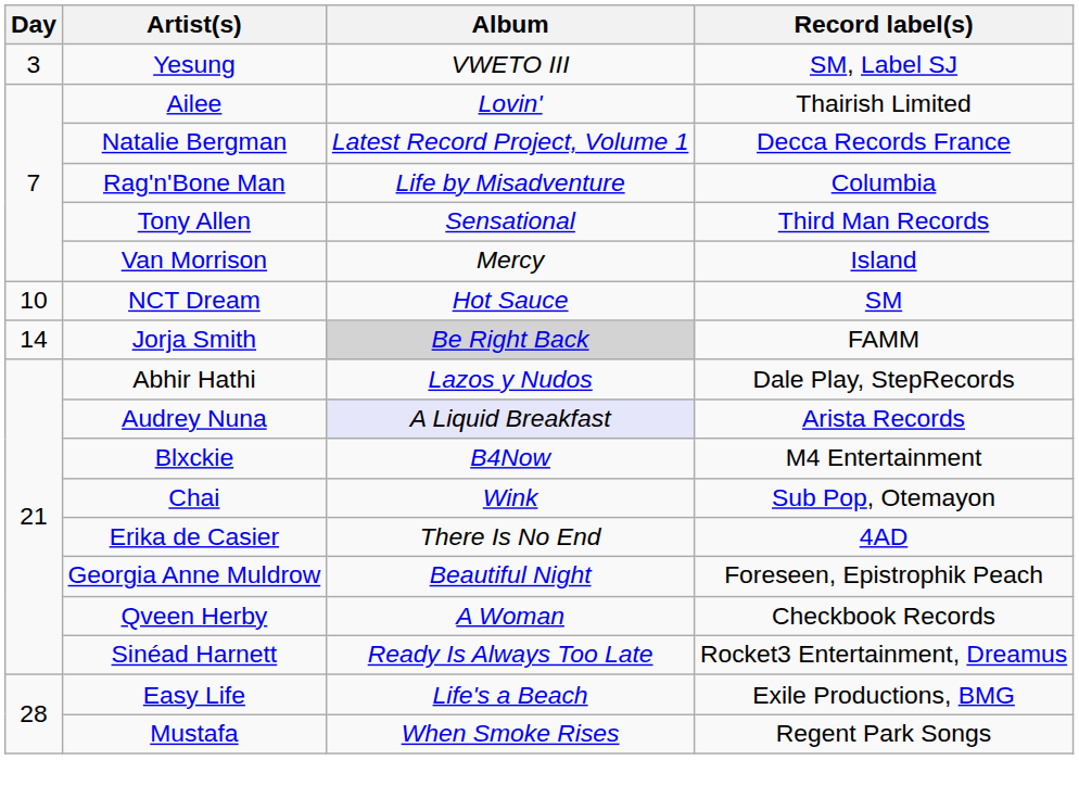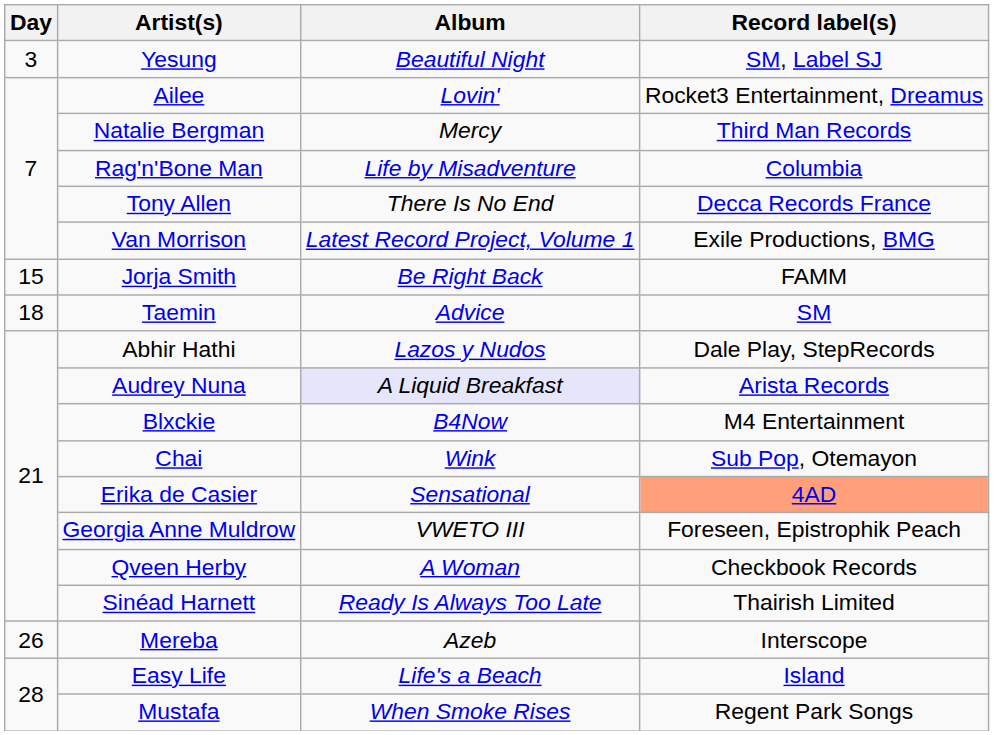 <table class="wikitable" style="text-align:center;">
 <tr>
 <th scope="col">Day</th>
 <th scope="col">Artist(s)</th>
 <th scope="col">Album</th>
 <th scope="col">Record label(s)</th>
 </tr>
 <tr>
 <td>3</td>
 <td><a href='#'>Yesung</a></td>
-<td><em>VWETO III</em></td>
+<td><em><a href='#'>Beautiful Night</a></em></td>
 <td><a href='#'>SM</a>, <a href='#'>Label SJ</a></td>
 </tr>
 <tr>
 <td rowspan="5">7</td>
 <td><a href='#'>Ailee</a></td>
 <td><em><a href='#'>Lovin'</a></em></td>
-<td>Thairish Limited</td>
+<td>Rocket3 Entertainment, <a href='#'>Dreamus</a></td>
 </tr>
 <tr>
 <td><a href='#'>Natalie Bergman</a></td>
-<td><em><a href='#'>Latest Record Project, Volume 1</a></em></td>
-<td><a href='#'>Decca Records France</a></td>
+<td><em>Mercy</em></td>
+<td><a href='#'>Third Man Records</a></td>
 </tr>
 <tr>
 <td><a href='#'>Rag'n'Bone Man</a></td>
 <td><em><a href='#'>Life by Misadventure</a></em></td>
 <td><a href='#'>Columbia</a></td>
 </tr>
 <tr>
 <td><a href='#'>Tony Allen</a></td>
-<td><em><a href='#'>Sensational</a></em></td>
-<td><a href='#'>Third Man Records</a></td>
+<td><em>There Is No End</em></td>
+<td><a href='#'>Decca Records France</a></td>
 </tr>
 <tr>
 <td><a href='#'>Van Morrison</a></td>
-<td><em>Mercy</em></td>
-<td><a href='#'>Island</a></td>
+<td><em><a href='#'>Latest Record Project, Volume 1</a></em></td>
+<td>Exile Productions, <a href='#'>BMG</a></td>
 </tr>
 <tr>
-<td>10</td>
-<td><a href='#'>NCT Dream</a></td>
-<td><em><a href='#'>Hot Sauce</a></em></td>
-<td><a href='#'>SM</a></td>
+<td>15</td>
+<td><a href='#'>Jorja Smith</a></td>
+<td><em><a href='#'>Be Right Back</a></em></td>
+<td>FAMM</td>
 </tr>
 <tr>
-<td>14</td>
-<td><a href='#'>Jorja Smith</a></td>
-<td style="background: lightgrey;"><em><a href='#'>Be Right Back</a></em></td>
-<td>FAMM</td>
+<td>18</td>
+<td><a href='#'>Taemin</a></td>
+<td><em><a href='#'>Advice</a></em></td>
+<td><a href='#'>SM</a></td>
 </tr>
 <tr>
 <td rowspan="8">21</td>
 <td>Abhir Hathi</td>
 <td><em><a href='#'>Lazos y Nudos</a></em></td>
 <td>Dale Play, StepRecords</td>
 </tr>
 <tr>
 <td><a href='#'>Audrey Nuna</a></td>
 <td style="background: lavender;"><em>A Liquid Breakfast</em></td>
 <td><a href='#'>Arista Records</a></td>
 </tr>
 <tr>
 <td><a href='#'>Blxckie</a></td>
 <td><em><a href='#'>B4Now</a></em></td>
 <td>M4 Entertainment</td>
 </tr>
 <tr>
 <td><a href='#'>Chai</a></td>
 <td><em><a href='#'>Wink</a></em></td>
 <td><a href='#'>Sub Pop</a>, Otemayon</td>
 </tr>
 <tr>
 <td><a href='#'>Erika de Casier</a></td>
-<td><em>There Is No End</em></td>
-<td><a href='#'>4AD</a></td>
+<td><em><a href='#'>Sensational</a></em></td>
+<td style="background: lightsalmon;"><a href='#'>4AD</a></td>
 </tr>
 <tr>
 <td><a href='#'>Georgia Anne Muldrow</a></td>
-<td><em><a href='#'>Beautiful Night</a></em></td>
+<td><em>VWETO III</em></td>
 <td>Foreseen, Epistrophik Peach</td>
 </tr>
 <tr>
 <td><a href='#'>Qveen Herby</a></td>
 <td><em><a href='#'>A Woman</a></em></td>
 <td>Checkbook Records</td>
 </tr>
 <tr>
 <td><a href='#'>Sinéad Harnett</a></td>
 <td><em><a href='#'>Ready Is Always Too Late</a></em></td>
-<td>Rocket3 Entertainment, <a href='#'>Dreamus</a></td>
+<td>Thairish Limited</td>
+</tr>
+<tr>
+<td>26</td>
+<td><a href='#'>Mereba</a></td>
+<td><em>Azeb</em></td>
+<td>Interscope</td>
 </tr>
 <tr>
 <td rowspan="2">28</td>
 <td><a href='#'>Easy Life</a></td>
 <td><em><a href='#'>Life's a Beach</a></em></td>
-<td>Exile Productions, <a href='#'>BMG</a></td>
+<td><a href='#'>Island</a></td>
 </tr>
 <tr>
 <td><a href='#'>Mustafa</a></td>
 <td><em><a href='#'>When Smoke Rises</a></em></td>
 <td>Regent Park Songs</td>
 </tr>
 </table>
